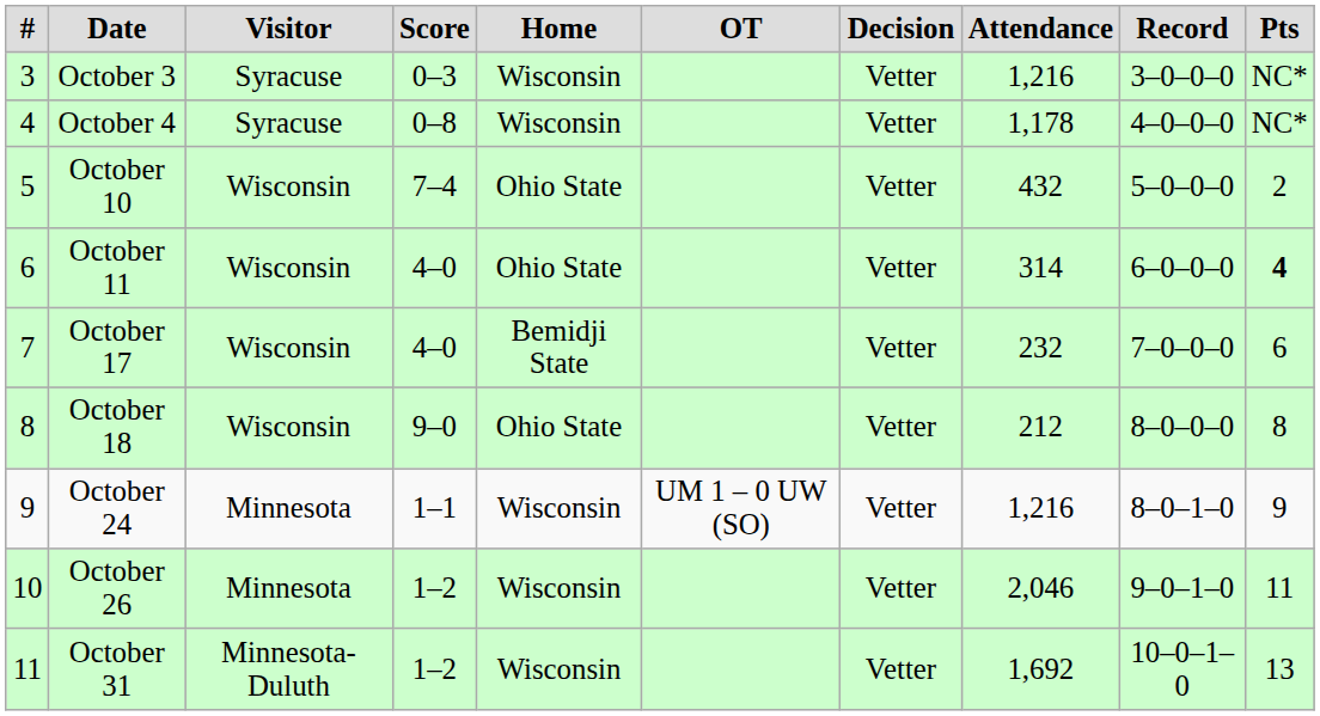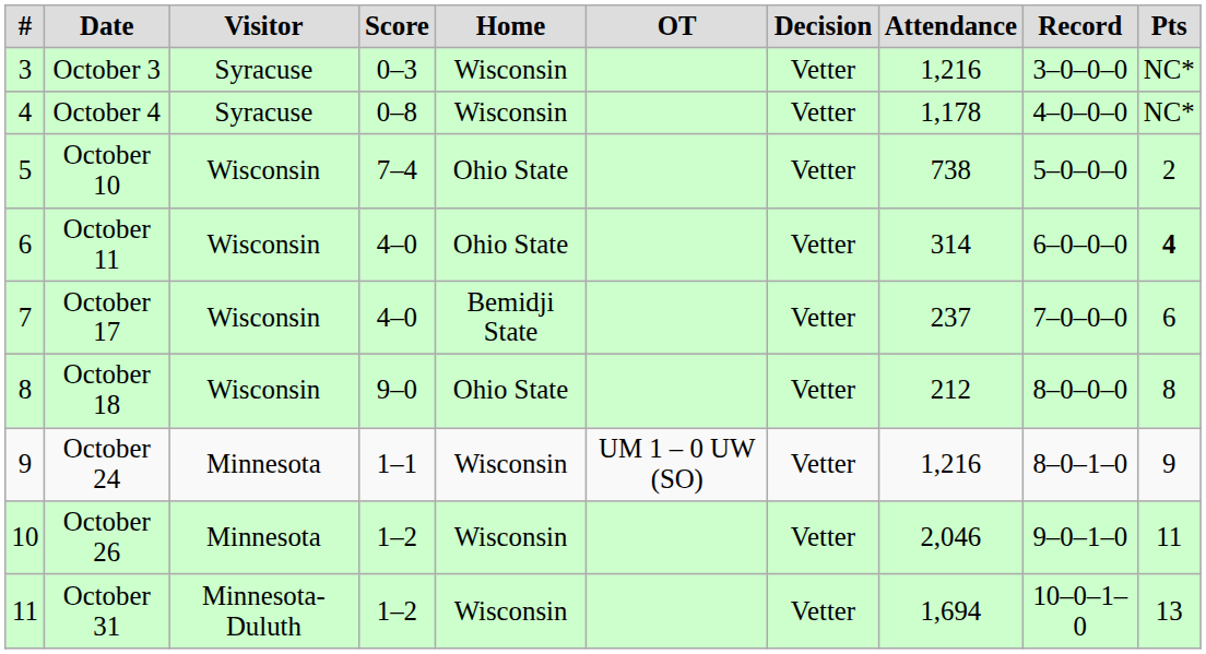 <table class="wikitable" width="80%">
 <tr align="center"  bgcolor="#dddddd">
 <td><strong>#</strong></td>
 <td><strong>Date</strong></td>
 <td><strong>Visitor</strong></td>
 <td><strong>Score</strong></td>
 <td><strong>Home</strong></td>
 <td><strong>OT</strong></td>
 <td><strong>Decision</strong></td>
 <td><strong>Attendance</strong></td>
 <td><strong>Record</strong></td>
 <td><strong>Pts</strong></td>
 </tr>
 <tr align="center" bgcolor="ccffcc">
 <td>3</td>
 <td>October 3</td>
 <td>Syracuse</td>
 <td>0–3</td>
 <td>Wisconsin</td>
 <td></td>
 <td>Vetter</td>
 <td>1,216</td>
 <td>3–0–0–0</td>
 <td>NC*</td>
 </tr>
 <tr align="center" bgcolor="ccffcc">
 <td>4</td>
 <td>October 4</td>
 <td>Syracuse</td>
 <td>0–8</td>
 <td>Wisconsin</td>
 <td></td>
 <td>Vetter</td>
 <td>1,178</td>
 <td>4–0–0–0</td>
 <td>NC*</td>
 </tr>
 <tr align="center" bgcolor="ccffcc">
 <td>5</td>
 <td>October 10</td>
 <td>Wisconsin</td>
 <td>7–4</td>
 <td>Ohio State</td>
 <td></td>
 <td>Vetter</td>
-<td>432</td>
+<td>738</td>
 <td>5–0–0–0</td>
 <td>2</td>
 </tr>
 <tr align="center" bgcolor="ccffcc">
 <td>6</td>
 <td>October 11</td>
 <td>Wisconsin</td>
 <td>4–0</td>
 <td>Ohio State</td>
 <td></td>
 <td>Vetter</td>
 <td>314</td>
 <td>6–0–0–0</td>
 <td><strong>4</strong></td>
 </tr>
 <tr align="center" bgcolor="ccffcc">
 <td>7</td>
 <td>October 17</td>
 <td>Wisconsin</td>
 <td>4–0</td>
 <td>Bemidji State</td>
 <td></td>
 <td>Vetter</td>
-<td>232</td>
+<td>237</td>
 <td>7–0–0–0</td>
 <td>6</td>
 </tr>
 <tr align="center" bgcolor="ccffcc">
 <td>8</td>
 <td>October 18</td>
 <td>Wisconsin</td>
 <td>9–0</td>
 <td>Ohio State</td>
 <td></td>
 <td>Vetter</td>
 <td>212</td>
 <td>8–0–0–0</td>
 <td>8</td>
 </tr>
 <tr align="center" bgcolor="">
 <td>9</td>
 <td>October 24</td>
 <td>Minnesota</td>
 <td>1–1</td>
 <td>Wisconsin</td>
 <td>UM 1 – 0 UW (SO)</td>
 <td>Vetter</td>
 <td>1,216</td>
 <td>8–0–1–0</td>
 <td>9</td>
 </tr>
 <tr align="center" bgcolor="ccffcc">
 <td>10</td>
 <td>October 26</td>
 <td>Minnesota</td>
 <td>1–2</td>
 <td>Wisconsin</td>
 <td></td>
 <td>Vetter</td>
 <td>2,046</td>
 <td>9–0–1–0</td>
 <td>11</td>
 </tr>
 <tr align="center" bgcolor="ccffcc">
 <td>11</td>
 <td>October 31</td>
 <td>Minnesota-Duluth</td>
 <td>1–2</td>
 <td>Wisconsin</td>
 <td></td>
 <td>Vetter</td>
-<td>1,692</td>
+<td>1,694</td>
 <td>10–0–1–0</td>
 <td>13</td>
 </tr>
 </table>
